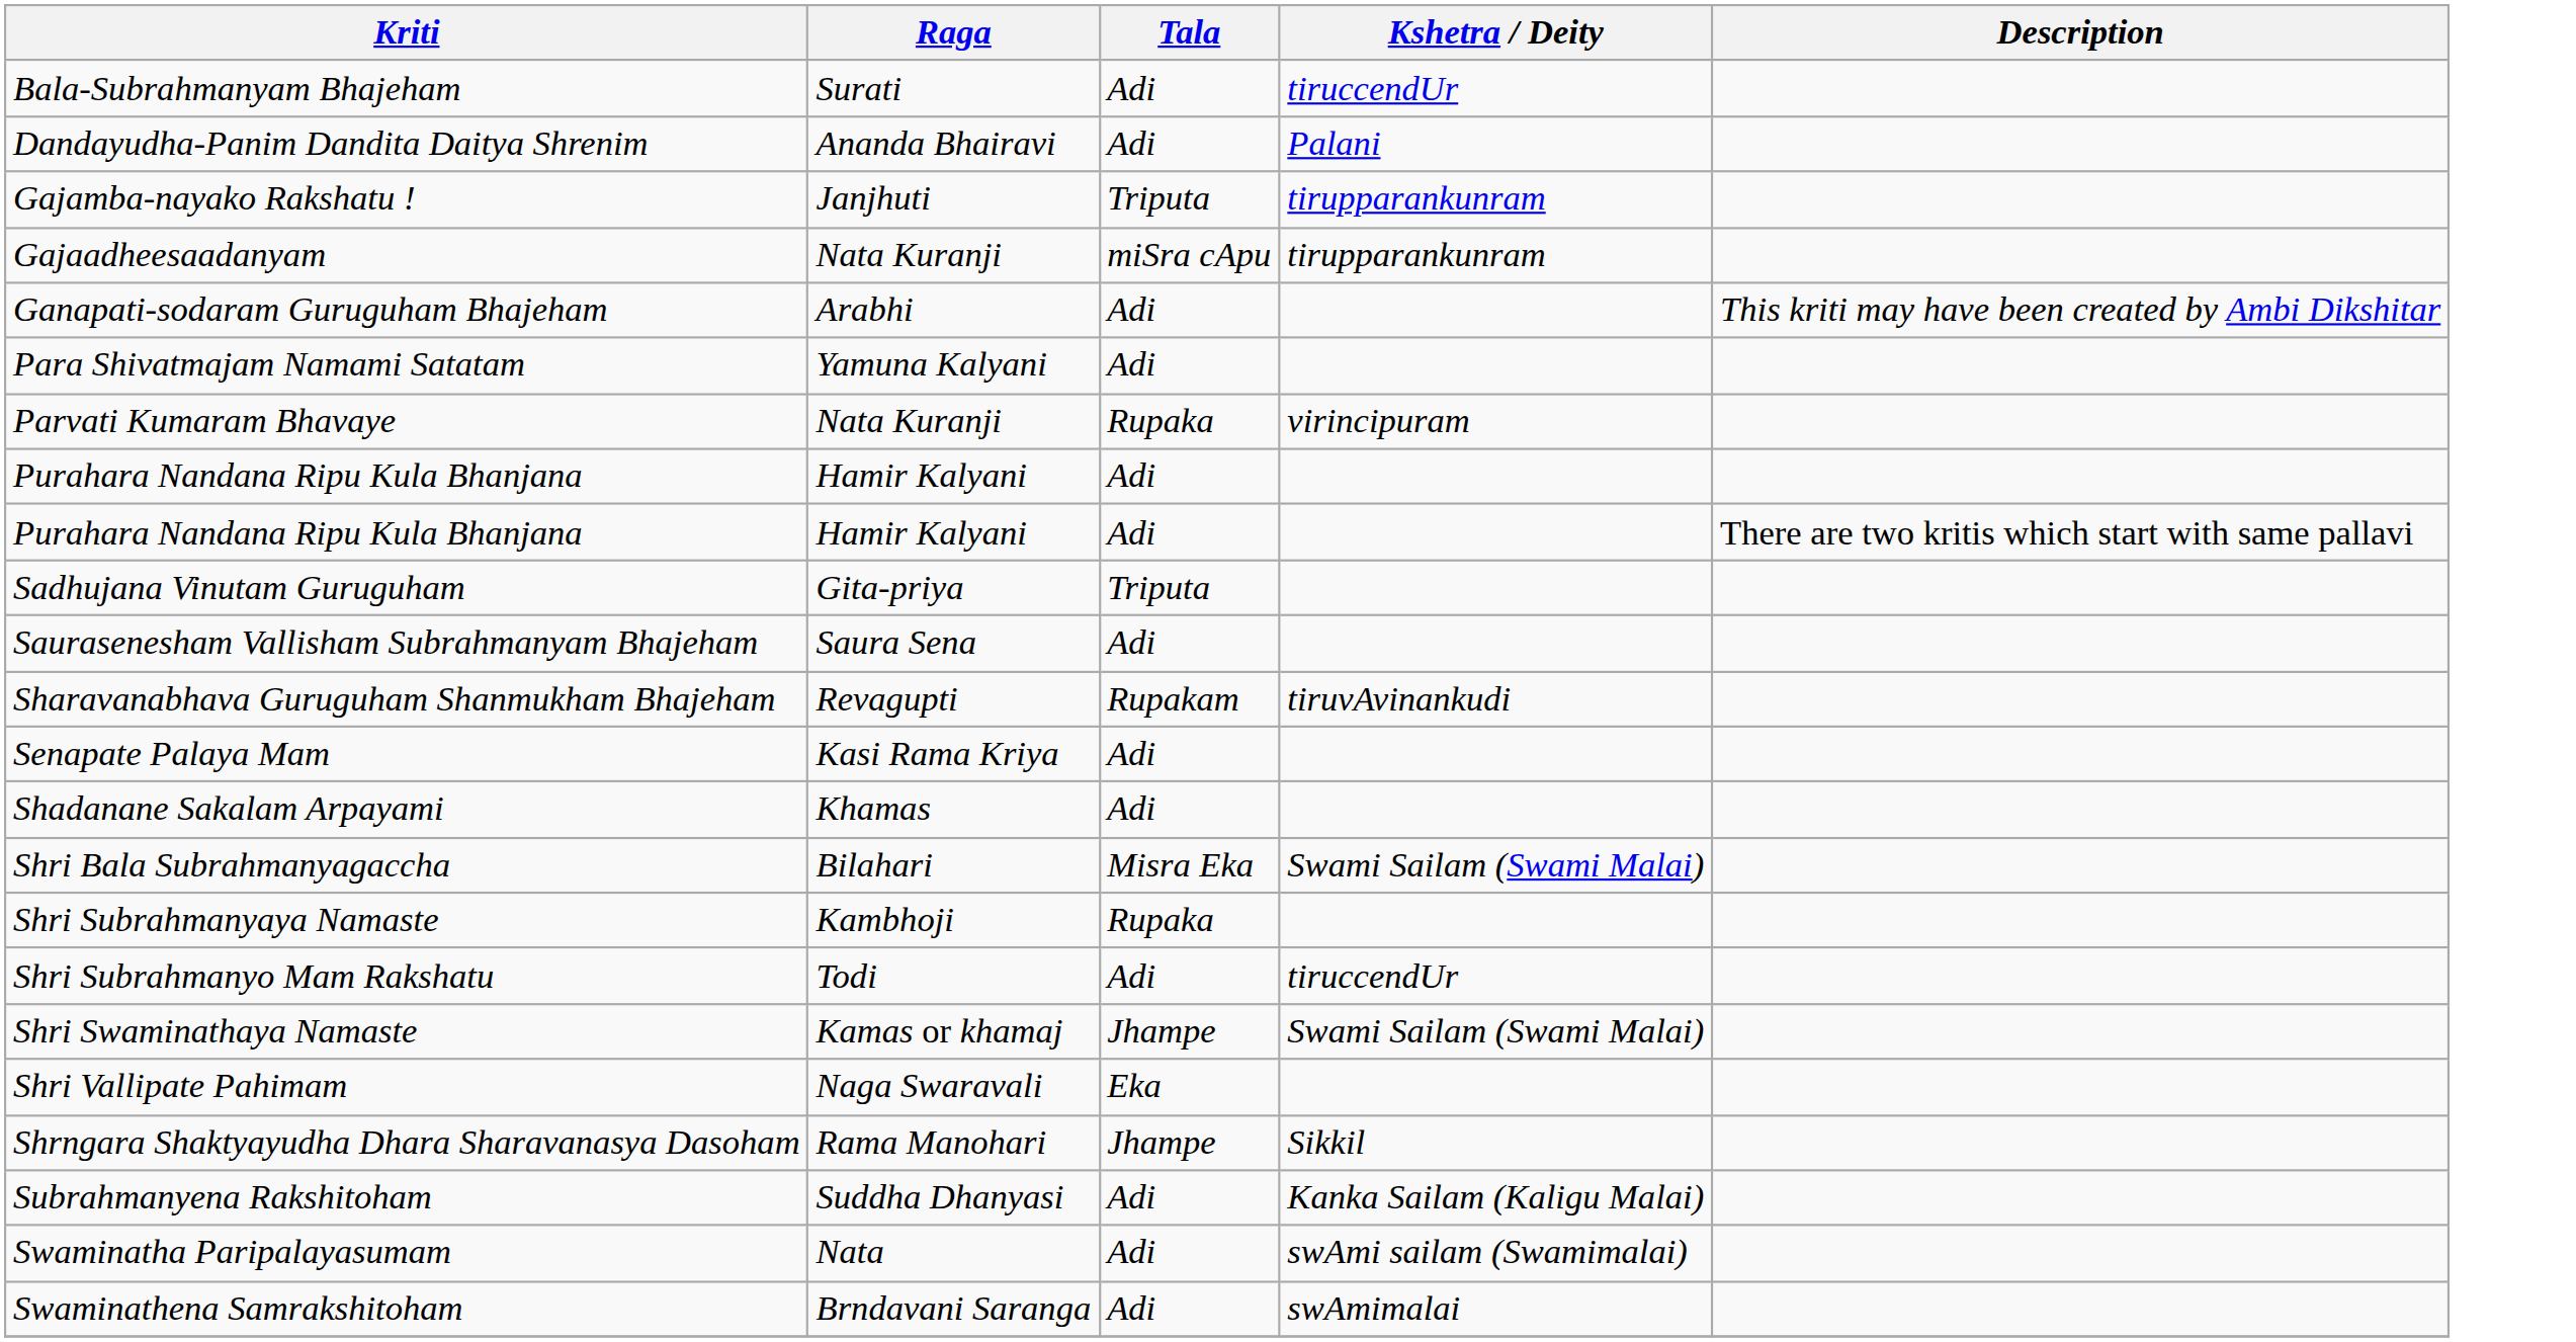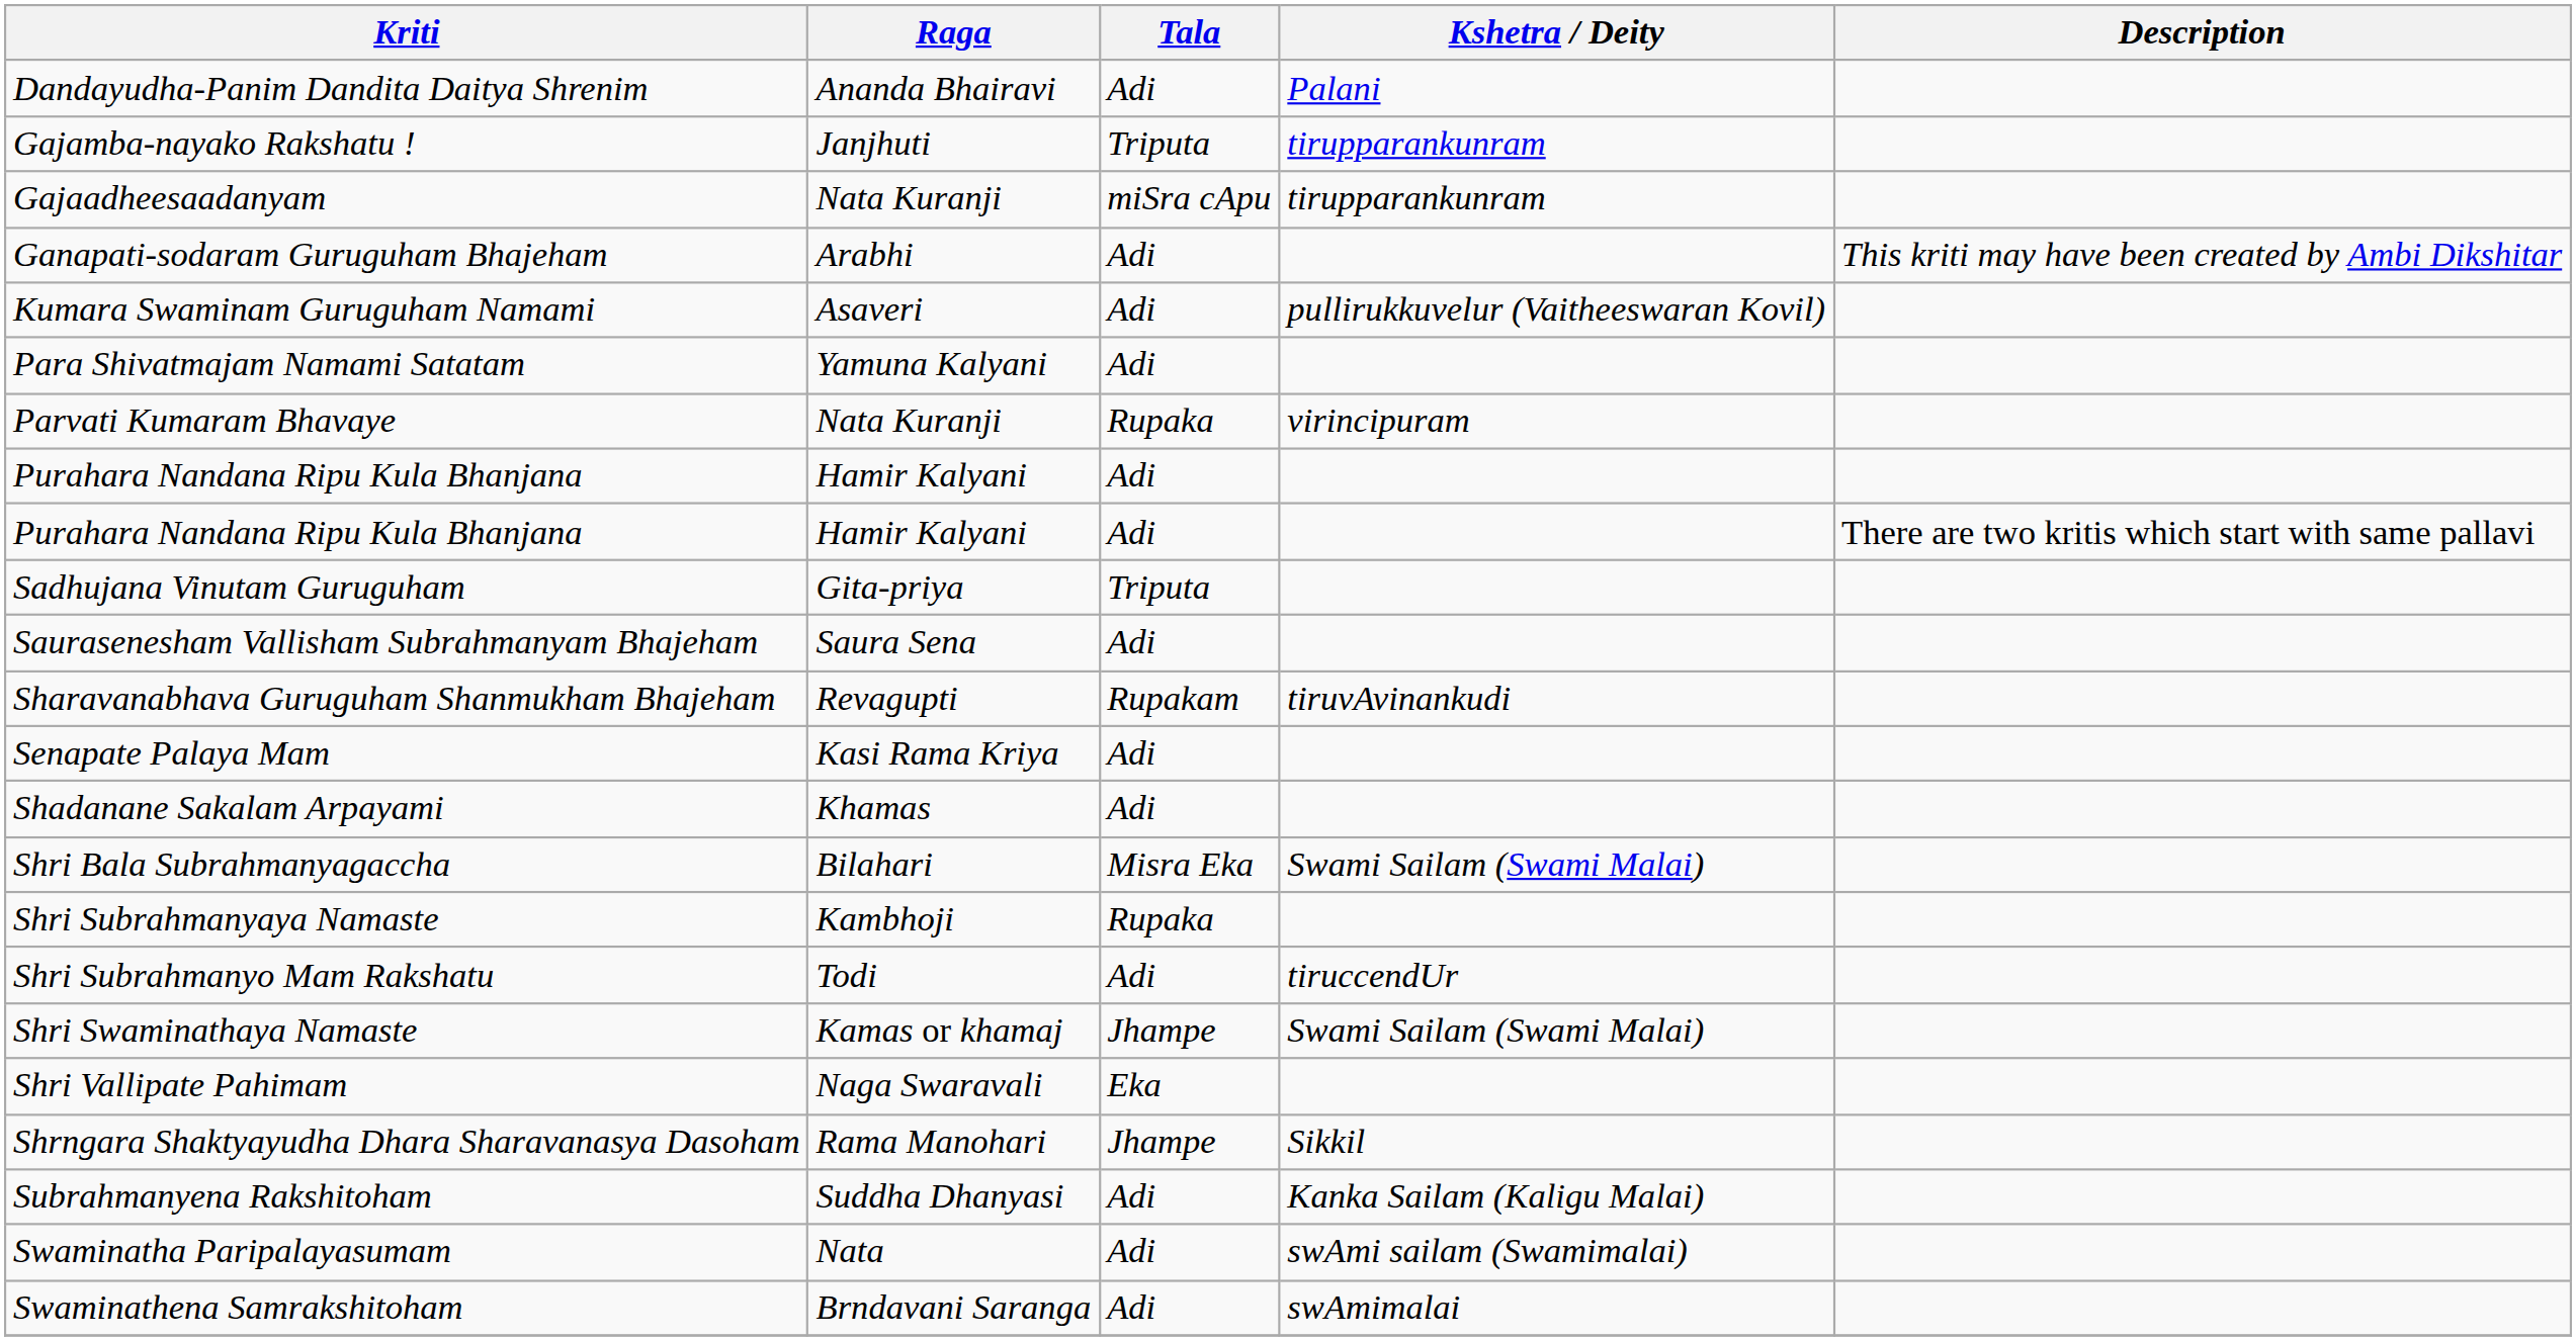 <table class="wikitable">
 <tr>
 <th><em><a href='#'>Kriti</a></em></th>
 <th><em><a href='#'>Raga</a></em></th>
 <th><em><a href='#'>Tala</a></em></th>
 <th><em><a href='#'>Kshetra</a> / Deity</em></th>
 <th><em>Description</em></th>
-</tr>
-<tr>
-<td><em>Bala-Subrahmanyam Bhajeham</em></td>
-<td><em>Surati</em></td>
-<td><em>Adi</em></td>
-<td><em><a href='#'>tiruccendUr</a></em></td>
-<td></td>
 </tr>
 <tr>
 <td><em>Dandayudha-Panim Dandita Daitya Shrenim</em></td>
 <td><em>Ananda Bhairavi</em></td>
 <td><em>Adi</em></td>
 <td><em><a href='#'>Palani</a></em></td>
 <td></td>
 </tr>
 <tr>
 <td><em>Gajamba-nayako Rakshatu !</em></td>
 <td><em>Janjhuti</em></td>
 <td><em>Triputa</em></td>
 <td><em><a href='#'>tirupparankunram</a></em></td>
 <td></td>
 </tr>
 <tr>
 <td><em>Gajaadheesaadanyam</em></td>
 <td><em>Nata Kuranji</em></td>
 <td><em>miSra cApu</em></td>
 <td><em>tirupparankunram</em></td>
 <td></td>
 </tr>
 <tr>
 <td><em>Ganapati-sodaram Guruguham Bhajeham</em></td>
 <td><em>Arabhi</em></td>
 <td><em>Adi</em></td>
 <td></td>
 <td><em>This kriti may have been created by <a href='#'>Ambi Dikshitar</a></em></td>
+</tr>
+<tr>
+<td><em>Kumara Swaminam Guruguham Namami</em></td>
+<td><em>Asaveri</em></td>
+<td><em>Adi</em></td>
+<td><em>pullirukkuvelur (Vaitheeswaran Kovil)</em></td>
+<td></td>
 </tr>
 <tr>
 <td><em>Para Shivatmajam Namami Satatam</em></td>
 <td><em>Yamuna Kalyani</em></td>
 <td><em>Adi</em></td>
 <td></td>
 <td></td>
 </tr>
 <tr>
 <td><em>Parvati Kumaram Bhavaye</em></td>
 <td><em>Nata Kuranji</em></td>
 <td><em>Rupaka</em></td>
 <td><em>virincipuram</em></td>
 <td></td>
 </tr>
 <tr>
 <td><em>Purahara Nandana Ripu Kula Bhanjana</em></td>
 <td><em>Hamir Kalyani</em></td>
 <td><em>Adi</em></td>
 <td></td>
 <td></td>
 </tr>
 <tr>
 <td><em>Purahara Nandana Ripu Kula Bhanjana</em></td>
 <td><em>Hamir Kalyani</em></td>
 <td><em>Adi</em></td>
 <td></td>
 <td>There are two kritis which start with same pallavi</td>
 </tr>
 <tr>
 <td><em>Sadhujana Vinutam Guruguham</em></td>
 <td><em>Gita-priya</em></td>
 <td><em>Triputa</em></td>
 <td></td>
 <td></td>
 </tr>
 <tr>
 <td><em>Saurasenesham Vallisham Subrahmanyam Bhajeham</em></td>
 <td><em>Saura Sena</em></td>
 <td><em>Adi</em></td>
 <td></td>
 <td></td>
 </tr>
 <tr>
 <td><em>Sharavanabhava Guruguham Shanmukham Bhajeham</em></td>
 <td><em>Revagupti</em></td>
 <td><em>Rupakam</em></td>
 <td><em>tiruvAvinankudi</em></td>
 <td></td>
 </tr>
 <tr>
 <td><em>Senapate Palaya Mam</em></td>
 <td><em>Kasi Rama Kriya</em></td>
 <td><em>Adi</em></td>
 <td></td>
 <td></td>
 </tr>
 <tr>
 <td><em>Shadanane Sakalam Arpayami</em></td>
 <td><em>Khamas</em></td>
 <td><em>Adi</em></td>
 <td></td>
 <td></td>
 </tr>
 <tr>
 <td><em>Shri Bala Subrahmanyagaccha</em></td>
 <td><em>Bilahari</em></td>
 <td><em>Misra Eka</em></td>
 <td><em>Swami Sailam (<a href='#'>Swami Malai</a>)</em></td>
 <td></td>
 </tr>
 <tr>
 <td><em>Shri Subrahmanyaya Namaste</em></td>
 <td><em>Kambhoji</em></td>
 <td><em>Rupaka</em></td>
 <td></td>
 <td></td>
 </tr>
 <tr>
 <td><em>Shri Subrahmanyo Mam Rakshatu</em></td>
 <td><em>Todi</em></td>
 <td><em>Adi</em></td>
 <td><em>tiruccendUr</em></td>
 <td></td>
 </tr>
 <tr>
 <td><em>Shri Swaminathaya Namaste</em></td>
 <td><em>Kamas</em> or <em>khamaj</em></td>
 <td><em>Jhampe</em></td>
 <td><em>Swami Sailam (Swami Malai)</em></td>
 <td></td>
 </tr>
 <tr>
 <td><em>Shri Vallipate Pahimam</em></td>
 <td><em>Naga Swaravali</em></td>
 <td><em>Eka</em></td>
 <td></td>
 <td></td>
 </tr>
 <tr>
 <td><em>Shrngara Shaktyayudha Dhara Sharavanasya Dasoham</em></td>
 <td><em>Rama Manohari</em></td>
 <td><em>Jhampe</em></td>
 <td><em>Sikkil</em></td>
 <td></td>
 </tr>
 <tr>
 <td><em>Subrahmanyena Rakshitoham</em></td>
 <td><em>Suddha Dhanyasi</em></td>
 <td><em>Adi</em></td>
 <td><em>Kanka Sailam (Kaligu Malai)</em></td>
 <td></td>
 </tr>
 <tr>
 <td><em>Swaminatha Paripalayasumam</em></td>
 <td><em>Nata</em></td>
 <td><em>Adi</em></td>
 <td><em>swAmi sailam (Swamimalai)</em></td>
 <td></td>
 </tr>
 <tr>
 <td><em>Swaminathena Samrakshitoham</em></td>
 <td><em>Brndavani Saranga</em></td>
 <td><em>Adi</em></td>
 <td><em>swAmimalai</em></td>
 <td></td>
 </tr>
 <tr>
 </tr>
 </table>
